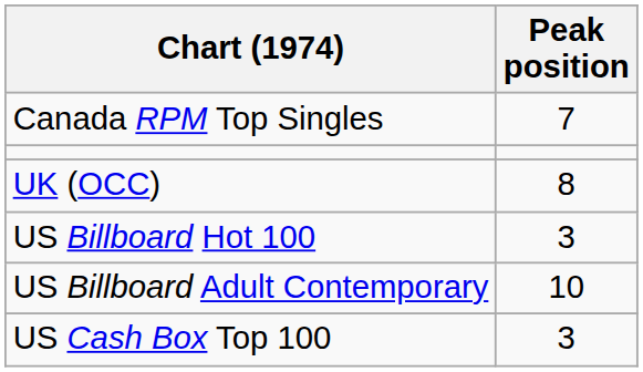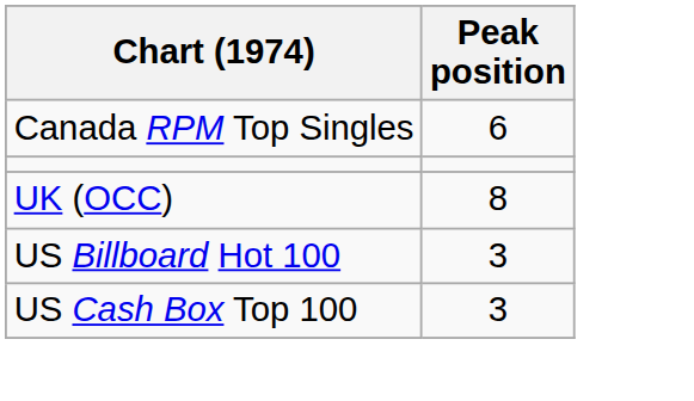 <table class="wikitable sortable">
 <tr>
 <th>Chart (1974)</th>
 <th>Peak<br>position</th>
 </tr>
 <tr>
 <td>Canada <em><a href='#'>RPM</a></em> Top Singles</td>
-<td style="text-align:center;">7</td>
+<td style="text-align:center;">6</td>
 </tr>
 <tr>
 <td></td>
 </tr>
 <tr>
 <td><a href='#'>UK</a> (<a href='#'>OCC</a>)</td>
 <td style="text-align:center;">8</td>
 </tr>
 <tr>
 <td>US <em><a href='#'>Billboard</a></em> <a href='#'>Hot 100</a></td>
 <td style="text-align:center;">3</td>
 </tr>
 <tr>
-<td>US <em>Billboard</em> <a href='#'>Adult Contemporary</a></td>
-<td style="text-align:center;">10</td>
-</tr>
-<tr>
 <td>US <a href='#'><em>Cash Box</em></a> Top 100</td>
 <td align="center">3</td>
 </tr>
 </table>
